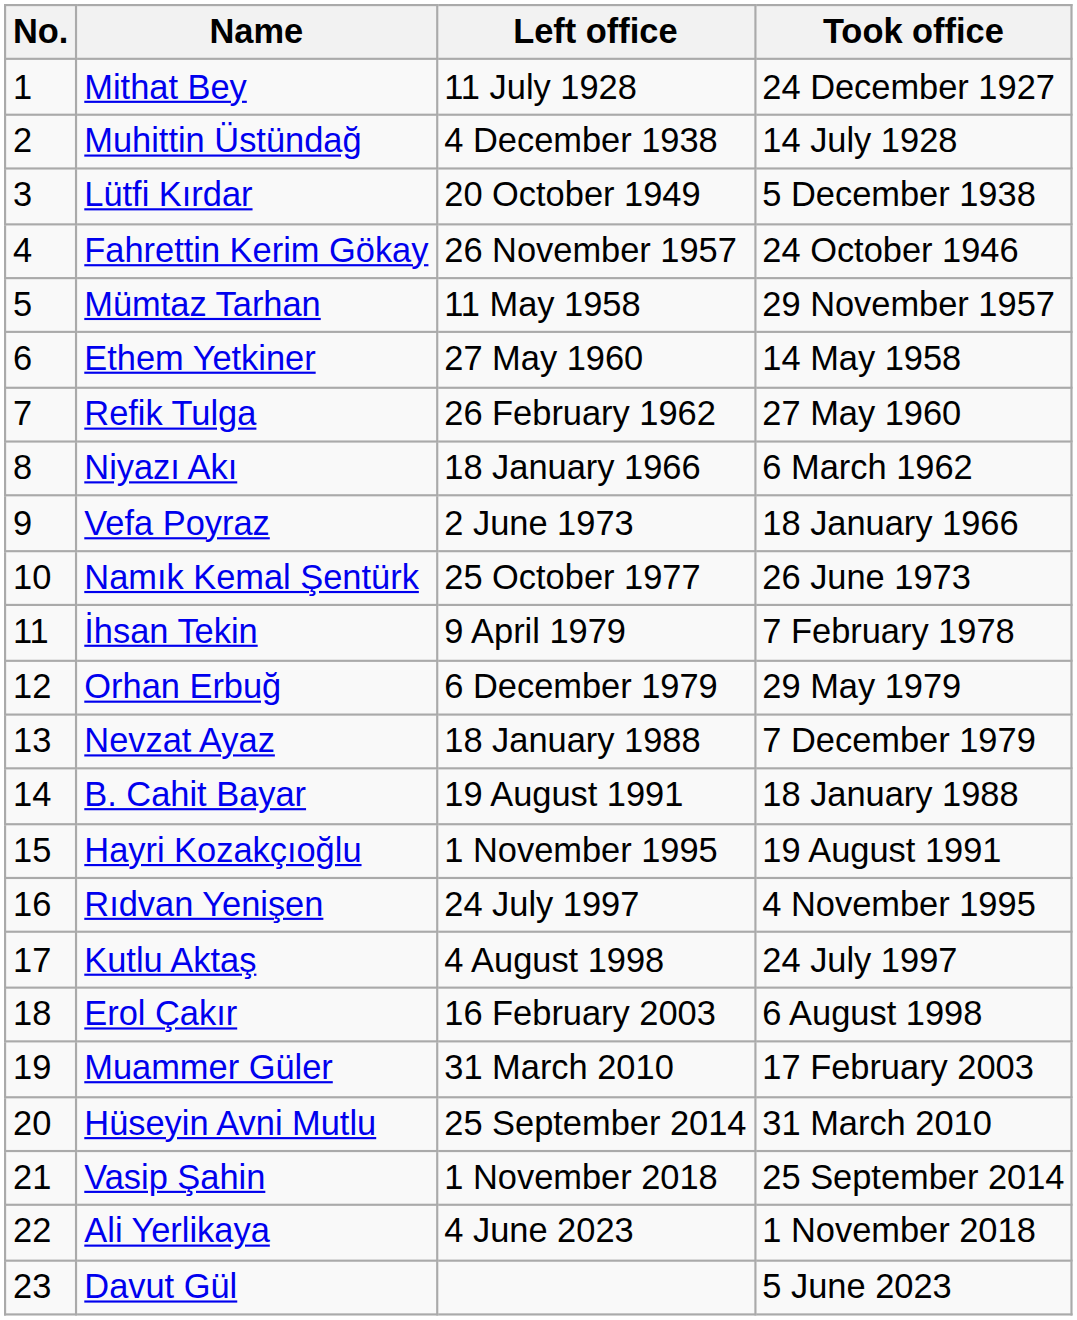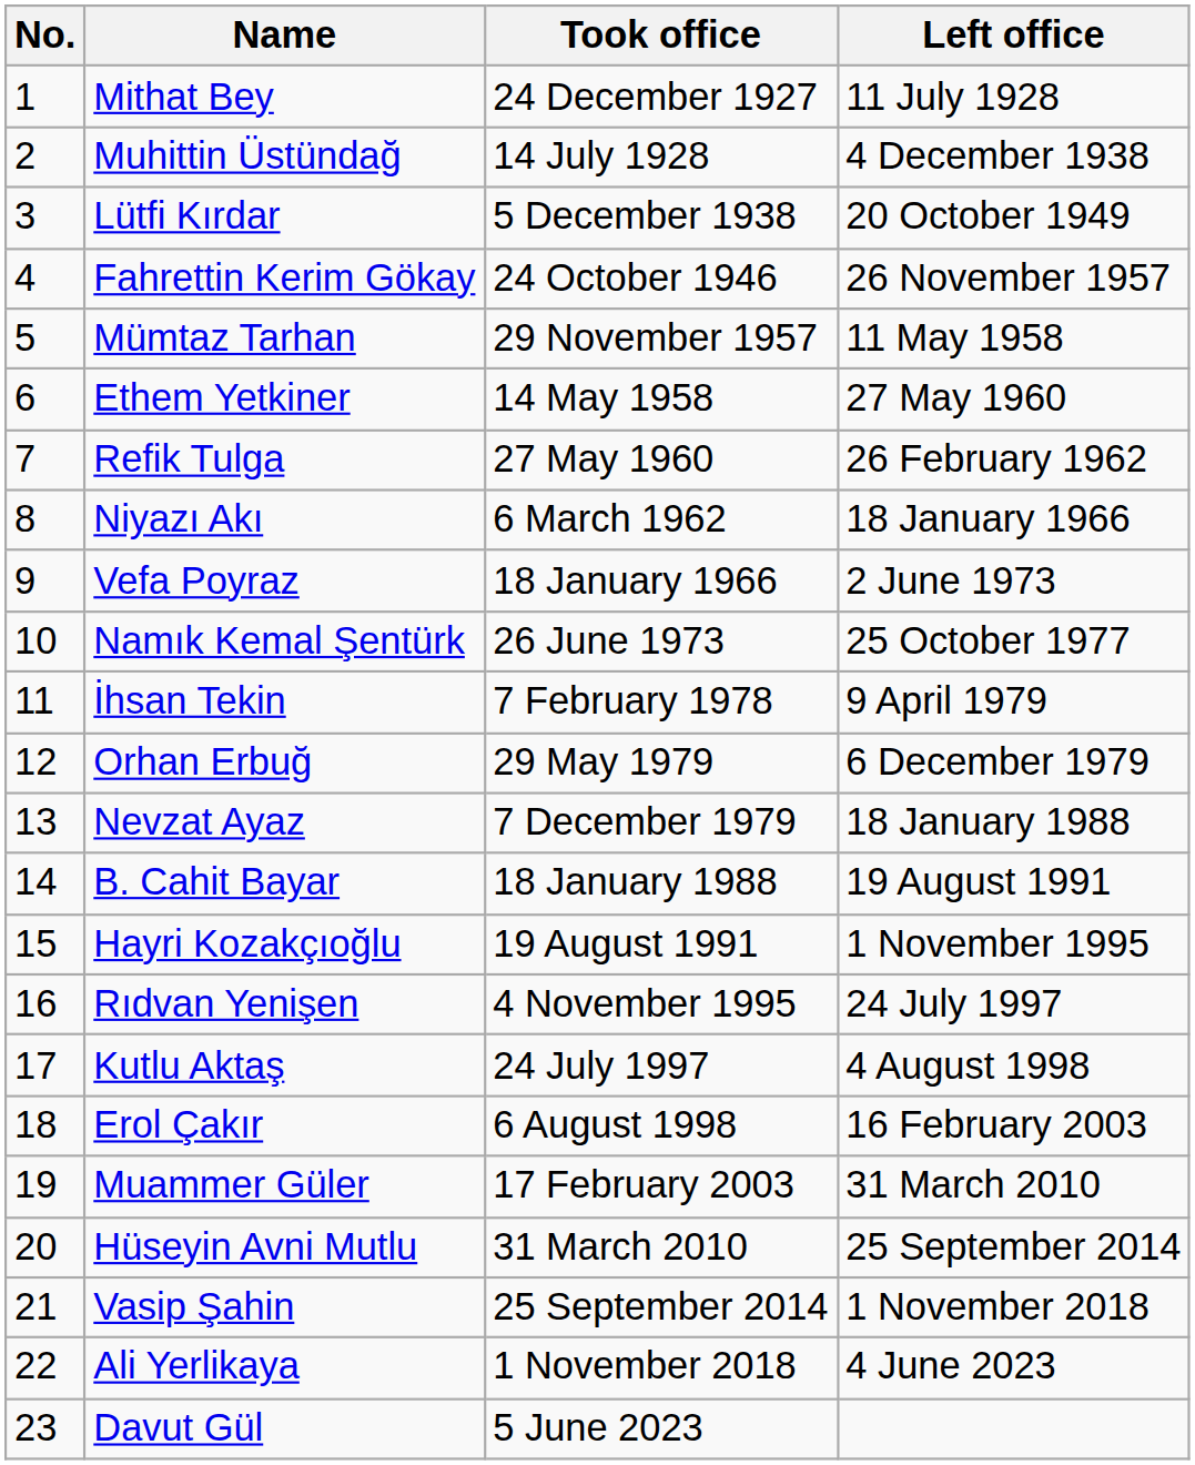 <table class="wikitable">
 <tr>
 <th>No.</th>
 <th>Name</th>
+<th>Took office</th>
 <th>Left office</th>
-<th>Took office</th>
 </tr>
 <tr>
 <td>1</td>
 <td><a href='#'>Mithat Bey</a></td>
+<td>24 December 1927</td>
 <td>11 July 1928</td>
-<td>24 December 1927</td>
 </tr>
 <tr>
 <td>2</td>
 <td><a href='#'>Muhittin Üstündağ</a></td>
+<td>14 July 1928</td>
 <td>4 December 1938</td>
-<td>14 July 1928</td>
 </tr>
 <tr>
 <td>3</td>
 <td><a href='#'>Lütfi Kırdar</a></td>
+<td>5 December 1938</td>
 <td>20 October 1949</td>
-<td>5 December 1938</td>
 </tr>
 <tr>
 <td>4</td>
 <td><a href='#'>Fahrettin Kerim Gökay</a></td>
+<td>24 October 1946</td>
 <td>26 November 1957</td>
-<td>24 October 1946</td>
 </tr>
 <tr>
 <td>5</td>
 <td><a href='#'>Mümtaz Tarhan</a></td>
+<td>29 November 1957</td>
 <td>11 May 1958</td>
-<td>29 November 1957</td>
 </tr>
 <tr>
 <td>6</td>
 <td><a href='#'>Ethem Yetkiner</a></td>
+<td>14 May 1958</td>
 <td>27 May 1960</td>
-<td>14 May 1958</td>
 </tr>
 <tr>
 <td>7</td>
 <td><a href='#'>Refik Tulga</a></td>
+<td>27 May 1960</td>
 <td>26 February 1962</td>
-<td>27 May 1960</td>
 </tr>
 <tr>
 <td>8</td>
 <td><a href='#'>Niyazı Akı</a></td>
+<td>6 March 1962</td>
 <td>18 January 1966</td>
-<td>6 March 1962</td>
 </tr>
 <tr>
 <td>9</td>
 <td><a href='#'>Vefa Poyraz</a></td>
+<td>18 January 1966</td>
 <td>2 June 1973</td>
-<td>18 January 1966</td>
 </tr>
 <tr>
 <td>10</td>
 <td><a href='#'>Namık Kemal Şentürk</a></td>
+<td>26 June 1973</td>
 <td>25 October 1977</td>
-<td>26 June 1973</td>
 </tr>
 <tr>
 <td>11</td>
 <td><a href='#'>İhsan Tekin</a></td>
+<td>7 February 1978</td>
 <td>9 April 1979</td>
-<td>7 February 1978</td>
 </tr>
 <tr>
 <td>12</td>
 <td><a href='#'>Orhan Erbuğ</a></td>
+<td>29 May 1979</td>
 <td>6 December 1979</td>
-<td>29 May 1979</td>
 </tr>
 <tr>
 <td>13</td>
 <td><a href='#'>Nevzat Ayaz</a></td>
+<td>7 December 1979</td>
 <td>18 January 1988</td>
-<td>7 December 1979</td>
 </tr>
 <tr>
 <td>14</td>
 <td><a href='#'>B. Cahit Bayar</a></td>
+<td>18 January 1988</td>
 <td>19 August 1991</td>
-<td>18 January 1988</td>
 </tr>
 <tr>
 <td>15</td>
 <td><a href='#'>Hayri Kozakçıoğlu</a></td>
+<td>19 August 1991</td>
 <td>1 November 1995</td>
-<td>19 August 1991</td>
 </tr>
 <tr>
 <td>16</td>
 <td><a href='#'>Rıdvan Yenişen</a></td>
+<td>4 November 1995</td>
 <td>24 July 1997</td>
-<td>4 November 1995</td>
 </tr>
 <tr>
 <td>17</td>
 <td><a href='#'>Kutlu Aktaş</a></td>
+<td>24 July 1997</td>
 <td>4 August 1998</td>
-<td>24 July 1997</td>
 </tr>
 <tr>
 <td>18</td>
 <td><a href='#'>Erol Çakır</a></td>
+<td>6 August 1998</td>
 <td>16 February 2003</td>
-<td>6 August 1998</td>
 </tr>
 <tr>
 <td>19</td>
 <td><a href='#'>Muammer Güler</a></td>
+<td>17 February 2003</td>
 <td>31 March 2010</td>
-<td>17 February 2003</td>
 </tr>
 <tr>
 <td>20</td>
 <td><a href='#'>Hüseyin Avni Mutlu</a></td>
+<td>31 March 2010</td>
 <td>25 September 2014</td>
-<td>31 March 2010</td>
 </tr>
 <tr>
 <td>21</td>
 <td><a href='#'>Vasip Şahin</a></td>
+<td>25 September 2014</td>
 <td>1 November 2018</td>
-<td>25 September 2014</td>
 </tr>
 <tr>
 <td>22</td>
 <td><a href='#'>Ali Yerlikaya</a></td>
+<td>1 November 2018</td>
 <td>4 June 2023</td>
-<td>1 November 2018</td>
 </tr>
 <tr>
 <td>23</td>
 <td><a href='#'>Davut Gül</a></td>
+<td>5 June 2023</td>
 <td></td>
-<td>5 June 2023</td>
 </tr>
 </table>
